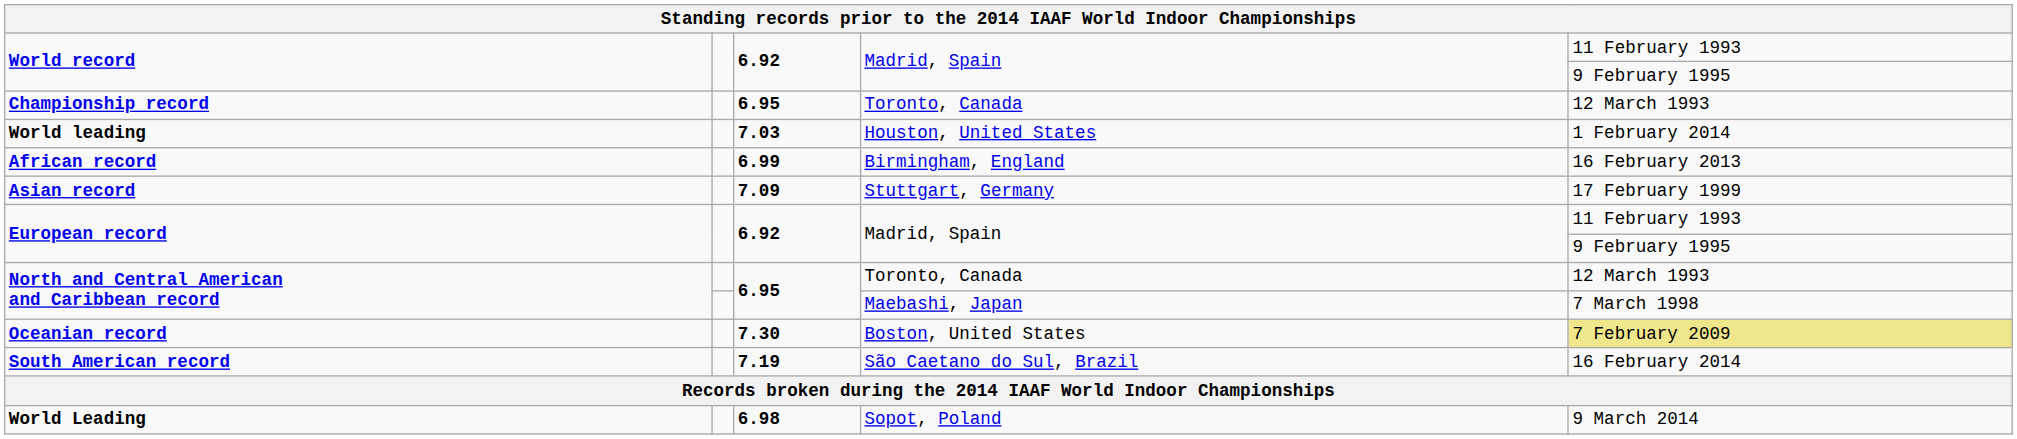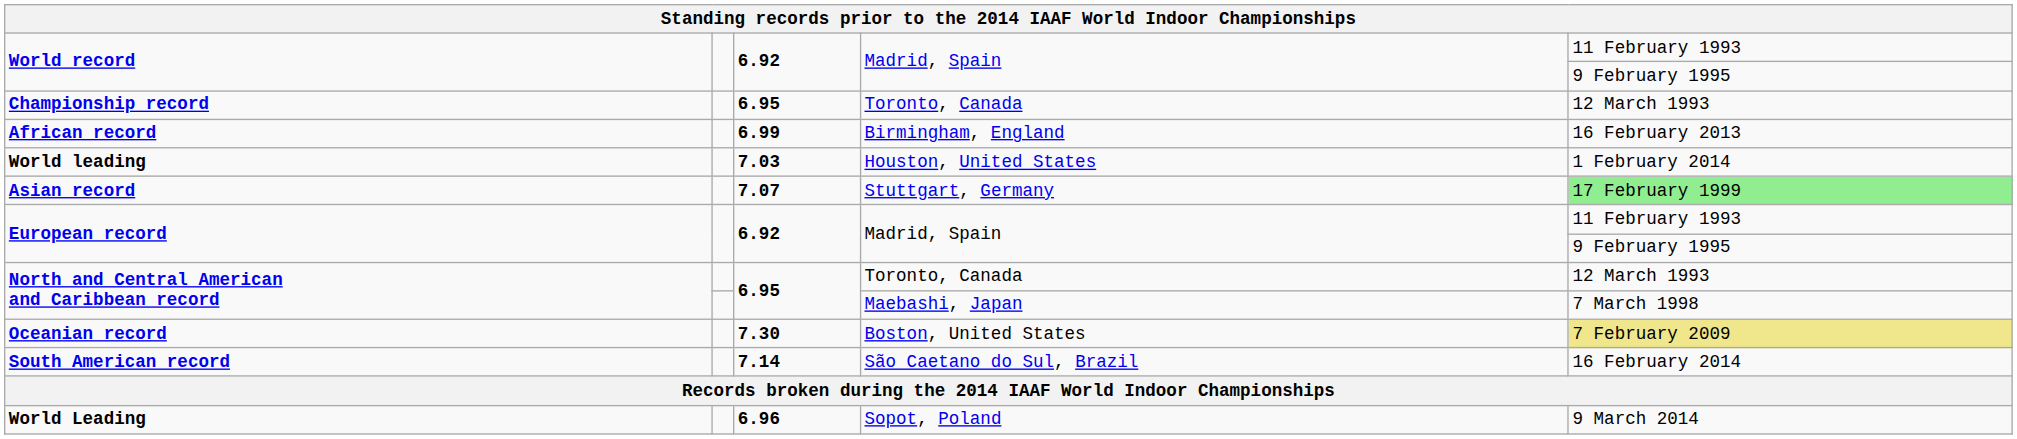 <table class="wikitable" width=75%>
 <tr>
 <th colspan="5">Standing records prior to the 2014 IAAF World Indoor Championships</th>
 </tr>
 <tr>
 <td rowspan=2><strong><a href='#'>World record</a></strong></td>
 <td rowspan=2></td>
 <td rowspan=2><strong>6.92</strong></td>
 <td rowspan=2><a href='#'>Madrid</a>, <a href='#'>Spain</a></td>
 <td>11 February 1993</td>
 </tr>
 <tr>
 <td>9 February 1995</td>
 </tr>
 <tr>
 <td><strong><a href='#'>Championship record</a></strong></td>
 <td></td>
 <td><strong>6.95</strong></td>
 <td><a href='#'>Toronto</a>, <a href='#'>Canada</a></td>
 <td>12 March 1993</td>
 </tr>
 <tr>
+<td><strong><a href='#'>African record</a></strong></td>
+<td></td>
+<td><strong>6.99</strong></td>
+<td><a href='#'>Birmingham</a>, <a href='#'>England</a></td>
+<td>16 February 2013</td>
+</tr>
+<tr>
 <td><strong>World leading</strong></td>
 <td></td>
 <td><strong>7.03</strong></td>
 <td><a href='#'>Houston</a>, <a href='#'>United States</a></td>
 <td>1 February 2014</td>
 </tr>
 <tr>
-<td><strong><a href='#'>African record</a></strong></td>
-<td></td>
-<td><strong>6.99</strong></td>
-<td><a href='#'>Birmingham</a>, <a href='#'>England</a></td>
-<td>16 February 2013</td>
-</tr>
-<tr>
 <td><strong><a href='#'>Asian record</a></strong></td>
 <td></td>
-<td><strong>7.09</strong></td>
+<td><strong>7.07</strong></td>
 <td><a href='#'>Stuttgart</a>, <a href='#'>Germany</a></td>
-<td>17 February 1999</td>
+<td style="background: lightgreen;">17 February 1999</td>
 </tr>
 <tr>
 <td rowspan=2><strong><a href='#'>European record</a></strong></td>
 <td rowspan=2></td>
 <td rowspan=2><strong>6.92</strong></td>
 <td rowspan=2>Madrid, Spain</td>
 <td>11 February 1993</td>
 </tr>
 <tr>
 <td>9 February 1995</td>
 </tr>
 <tr>
 <td rowspan=2><strong><a href='#'>North and Central American <br>and Caribbean record</a></strong></td>
 <td></td>
 <td rowspan=2><strong>6.95</strong></td>
 <td>Toronto, Canada</td>
 <td>12 March 1993</td>
 </tr>
 <tr>
 <td></td>
 <td><a href='#'>Maebashi</a>, <a href='#'>Japan</a></td>
 <td>7 March 1998</td>
 </tr>
 <tr>
 <td><strong><a href='#'>Oceanian record</a></strong></td>
 <td></td>
 <td><strong>7.30</strong></td>
 <td><a href='#'>Boston</a>, United States</td>
 <td style="background: khaki;">7 February 2009</td>
 </tr>
 <tr>
 <td><strong><a href='#'>South American record</a></strong></td>
 <td></td>
-<td><strong>7.19</strong></td>
+<td><strong>7.14</strong></td>
 <td><a href='#'>São Caetano do Sul</a>, <a href='#'>Brazil</a></td>
 <td>16 February 2014</td>
 </tr>
 <tr>
 <th colspan="5">Records broken during the 2014 IAAF World Indoor Championships</th>
 </tr>
 <tr>
 <td><strong>World Leading</strong></td>
 <td></td>
-<td><strong>6.98</strong></td>
+<td><strong>6.96</strong></td>
 <td><a href='#'>Sopot</a>, <a href='#'>Poland</a></td>
 <td>9 March 2014</td>
 </tr>
 </table>
